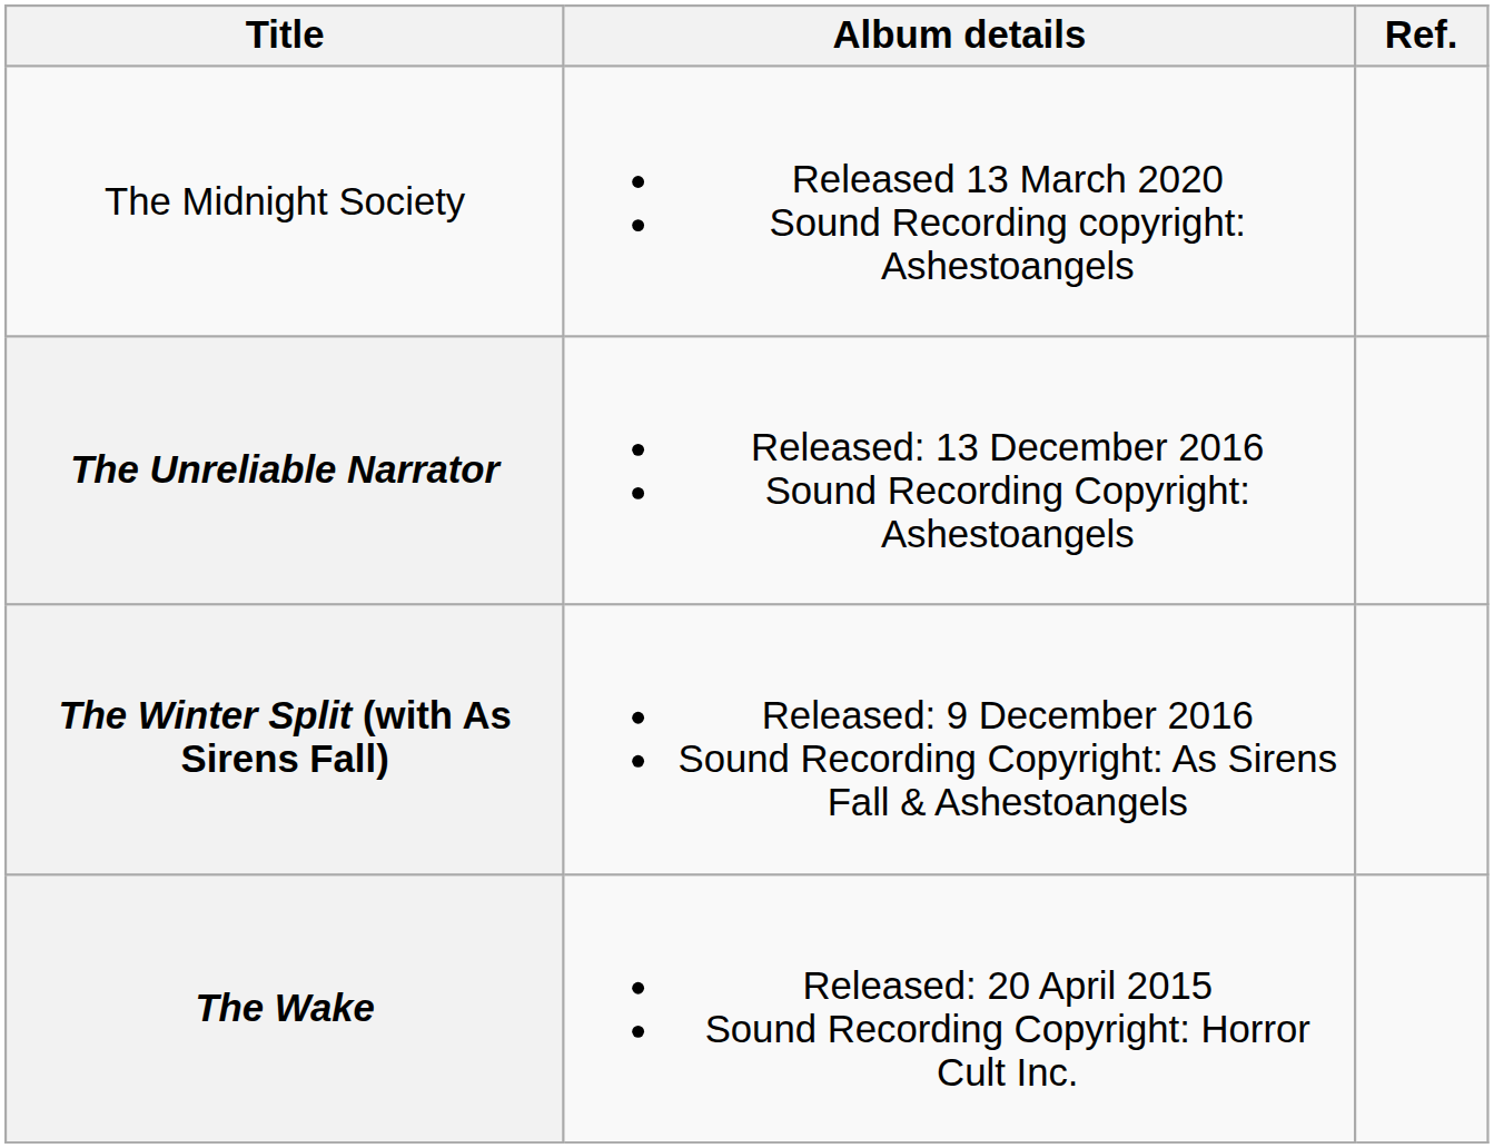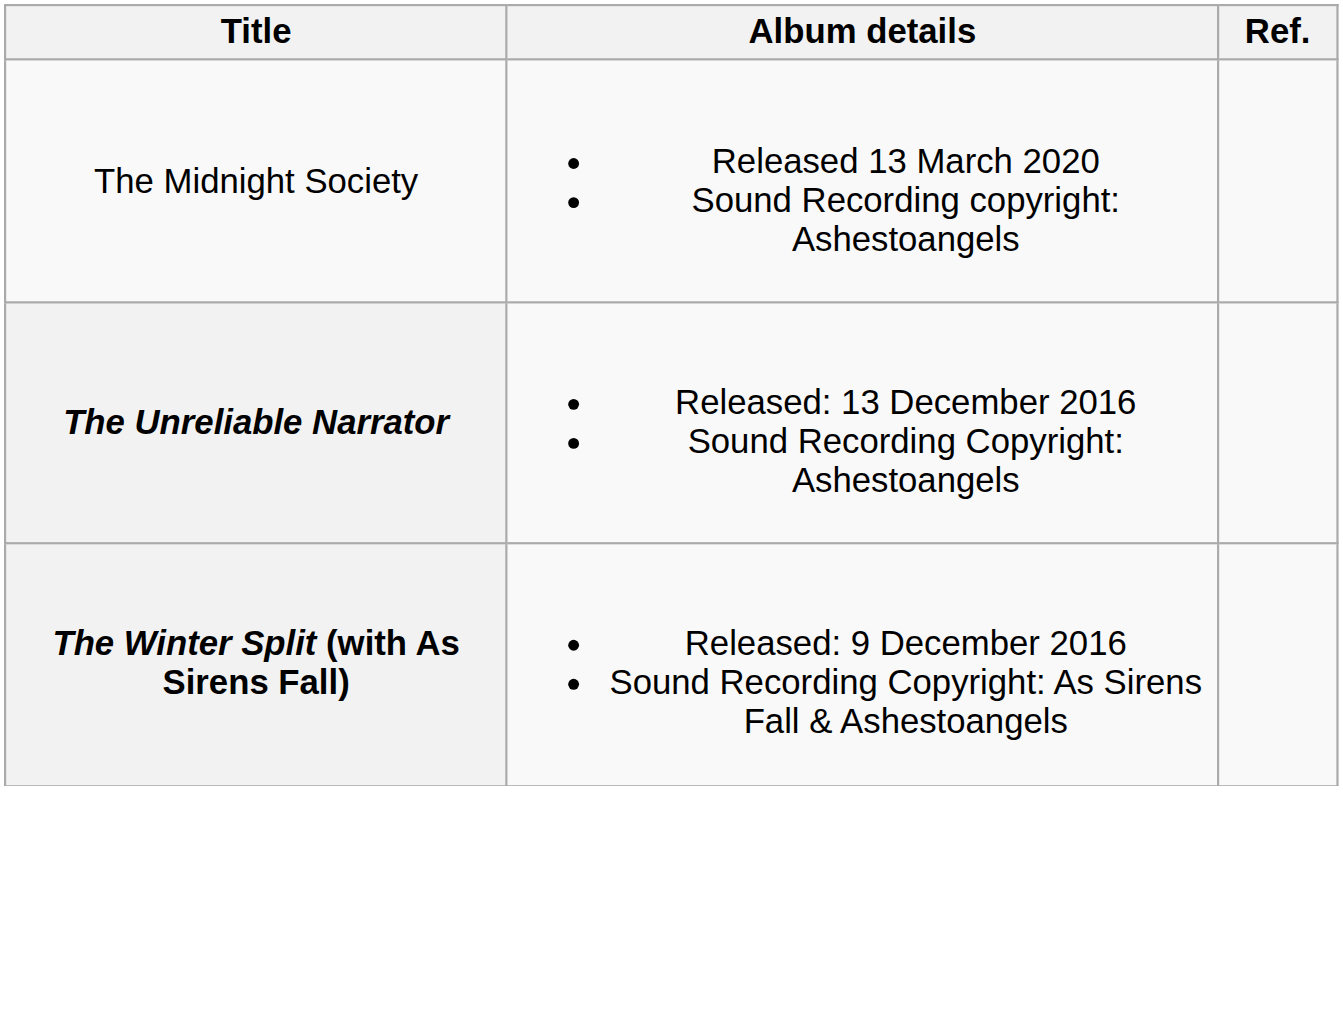 <table class="wikitable plainrowheaders" style="text-align:center">
 <tr>
 <th scope="col" style="width:14em">Title</th>
 <th scope="col" style="width:20em">Album details</th>
 <th scope="col" style="width:3em">Ref.</th>
 </tr>
 <tr>
 <td>The Midnight Society</td>
 <td><br><ul><li>Released 13 March 2020</li><li>Sound Recording copyright: Ashestoangels</li></ul></td>
 <td></td>
 </tr>
 <tr>
 <th scope="row"><em>The Unreliable Narrator</em></th>
 <td><br><ul><li>Released: 13 December 2016</li><li>Sound Recording Copyright: Ashestoangels</li></ul></td>
 <td></td>
 </tr>
 <tr>
 <th scope="row"><em>The Winter Split</em> (with As Sirens Fall)</th>
 <td><br><ul><li>Released: 9 December 2016</li><li>Sound Recording Copyright: As Sirens Fall & Ashestoangels</li></ul></td>
 <td></td>
 </tr>
-<tr>
-<th scope="row"><em>The Wake</em></th>
-<td><br><ul><li>Released: 20 April 2015</li><li>Sound Recording Copyright: Horror Cult Inc.</li></ul></td>
-<td></td>
-</tr>
 </table>
